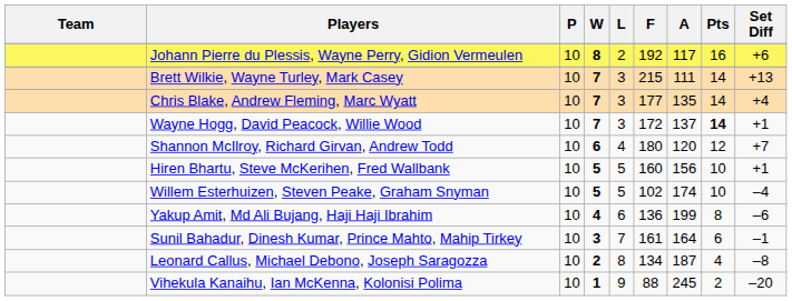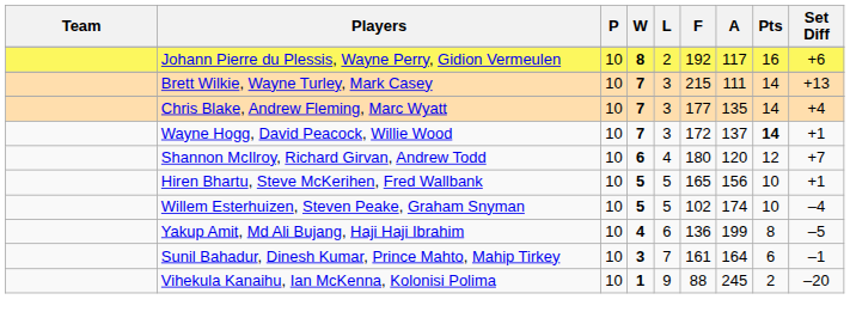 <table class=wikitable style="text-align:center">
 <tr>
 <th width=150>Team</th>
 <th width=450>Players</th>
 <th width=20>P</th>
 <th width=20>W</th>
 <th width=20>L</th>
 <th width=30>F</th>
 <th width=30>A</th>
 <th width=30>Pts</th>
 <th width=50>Set Diff</th>
 </tr>
 <tr>
 </tr>
 <tr bgcolor=FCF75E>
 <td align=left></td>
 <td align=left><a href='#'>Johann Pierre du Plessis</a>, <a href='#'>Wayne Perry</a>, <a href='#'>Gidion Vermeulen</a></td>
 <td>10</td>
 <td><strong>8</strong></td>
 <td>2</td>
 <td>192</td>
 <td>117</td>
 <td>16</td>
 <td>+6</td>
 </tr>
 <tr>
 </tr>
 <tr bgcolor=FFDEAD>
 <td align=left></td>
 <td align=left><a href='#'>Brett Wilkie</a>, <a href='#'>Wayne Turley</a>, <a href='#'>Mark Casey</a></td>
 <td>10</td>
 <td><strong>7</strong></td>
 <td>3</td>
 <td>215</td>
 <td>111</td>
 <td>14</td>
 <td>+13</td>
 </tr>
 <tr>
 </tr>
 <tr bgcolor=FFDEAD>
 <td align=left></td>
 <td align=left><a href='#'>Chris Blake</a>, <a href='#'>Andrew Fleming</a>, <a href='#'>Marc Wyatt</a></td>
 <td>10</td>
 <td><strong>7</strong></td>
 <td>3</td>
 <td>177</td>
 <td>135</td>
 <td>14</td>
 <td>+4</td>
 </tr>
 <tr>
 <td align=left></td>
 <td align=left><a href='#'>Wayne Hogg</a>, <a href='#'>David Peacock</a>, <a href='#'>Willie Wood</a></td>
 <td>10</td>
 <td><strong>7</strong></td>
 <td>3</td>
 <td>172</td>
 <td>137</td>
 <td><strong>14</strong></td>
 <td>+1</td>
 </tr>
 <tr>
 <td align=left></td>
 <td align=left><a href='#'>Shannon McIlroy</a>, <a href='#'>Richard Girvan</a>, <a href='#'>Andrew Todd</a></td>
 <td>10</td>
 <td><strong>6</strong></td>
 <td>4</td>
 <td>180</td>
 <td>120</td>
 <td>12</td>
 <td>+7</td>
 </tr>
 <tr>
 <td align=left></td>
 <td align=left><a href='#'>Hiren Bhartu</a>, <a href='#'>Steve McKerihen</a>, <a href='#'>Fred Wallbank</a></td>
 <td>10</td>
 <td><strong>5</strong></td>
 <td>5</td>
-<td>160</td>
+<td>165</td>
 <td>156</td>
 <td>10</td>
 <td>+1</td>
 </tr>
 <tr>
 <td align=left></td>
 <td align=left><a href='#'>Willem Esterhuizen</a>, <a href='#'>Steven Peake</a>, <a href='#'>Graham Snyman</a></td>
 <td>10</td>
 <td><strong>5</strong></td>
 <td>5</td>
 <td>102</td>
 <td>174</td>
 <td>10</td>
 <td>–4</td>
 </tr>
 <tr>
 <td align=left></td>
 <td align=left><a href='#'>Yakup Amit</a>, <a href='#'>Md Ali Bujang</a>, <a href='#'>Haji Haji Ibrahim</a></td>
 <td>10</td>
 <td><strong>4</strong></td>
 <td>6</td>
 <td>136</td>
 <td>199</td>
 <td>8</td>
-<td>–6</td>
+<td>–5</td>
 </tr>
 <tr>
 <td align=left></td>
 <td align=left><a href='#'>Sunil Bahadur</a>, <a href='#'>Dinesh Kumar</a>, <a href='#'>Prince Mahto</a>, <a href='#'>Mahip Tirkey</a></td>
 <td>10</td>
 <td><strong>3</strong></td>
 <td>7</td>
 <td>161</td>
 <td>164</td>
 <td>6</td>
 <td>–1</td>
 </tr>
 <tr>
 <td align=left></td>
-<td align=left><a href='#'>Leonard Callus</a>, <a href='#'>Michael Debono</a>, <a href='#'>Joseph Saragozza</a></td>
-<td>10</td>
-<td><strong>2</strong></td>
-<td>8</td>
-<td>134</td>
-<td>187</td>
-<td>4</td>
-<td>–8</td>
-</tr>
-<tr>
-<td align=left></td>
 <td align=left><a href='#'>Vihekula Kanaihu</a>, <a href='#'>Ian McKenna</a>, <a href='#'>Kolonisi Polima</a></td>
 <td>10</td>
 <td><strong>1</strong></td>
 <td>9</td>
 <td>88</td>
 <td>245</td>
 <td>2</td>
 <td>–20</td>
 </tr>
 </table>
